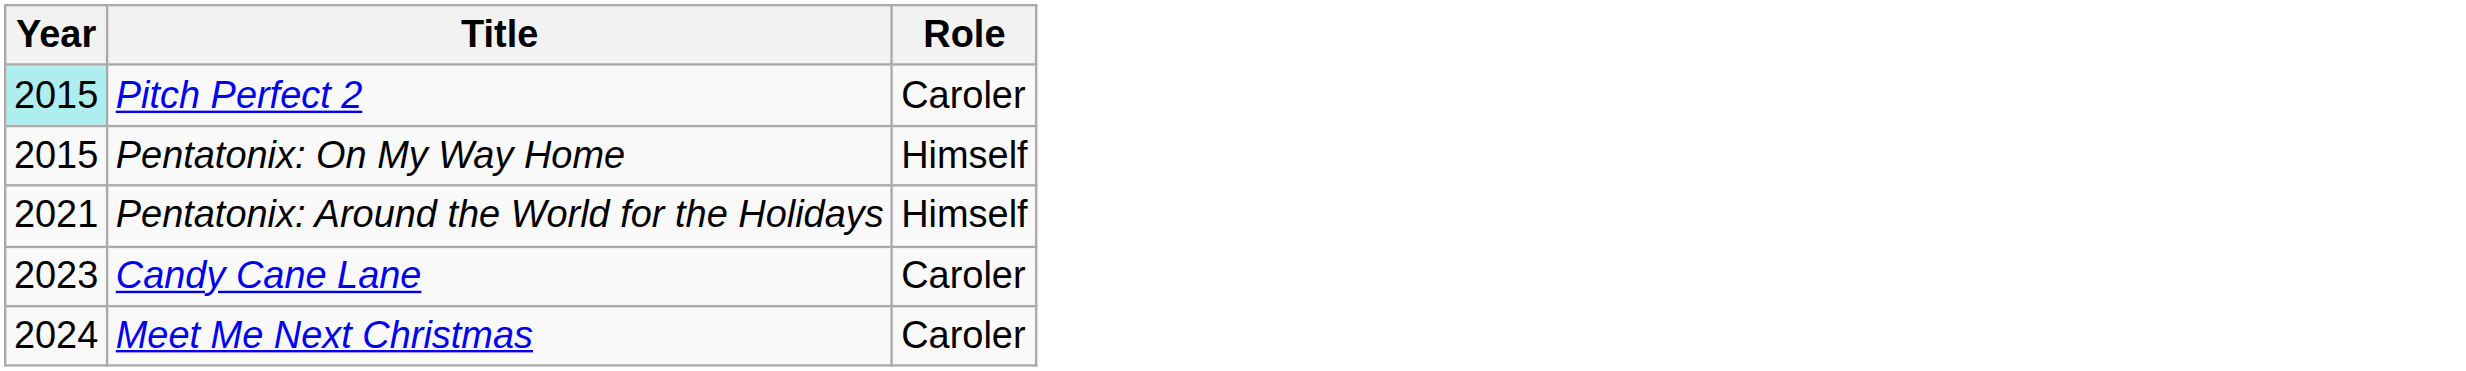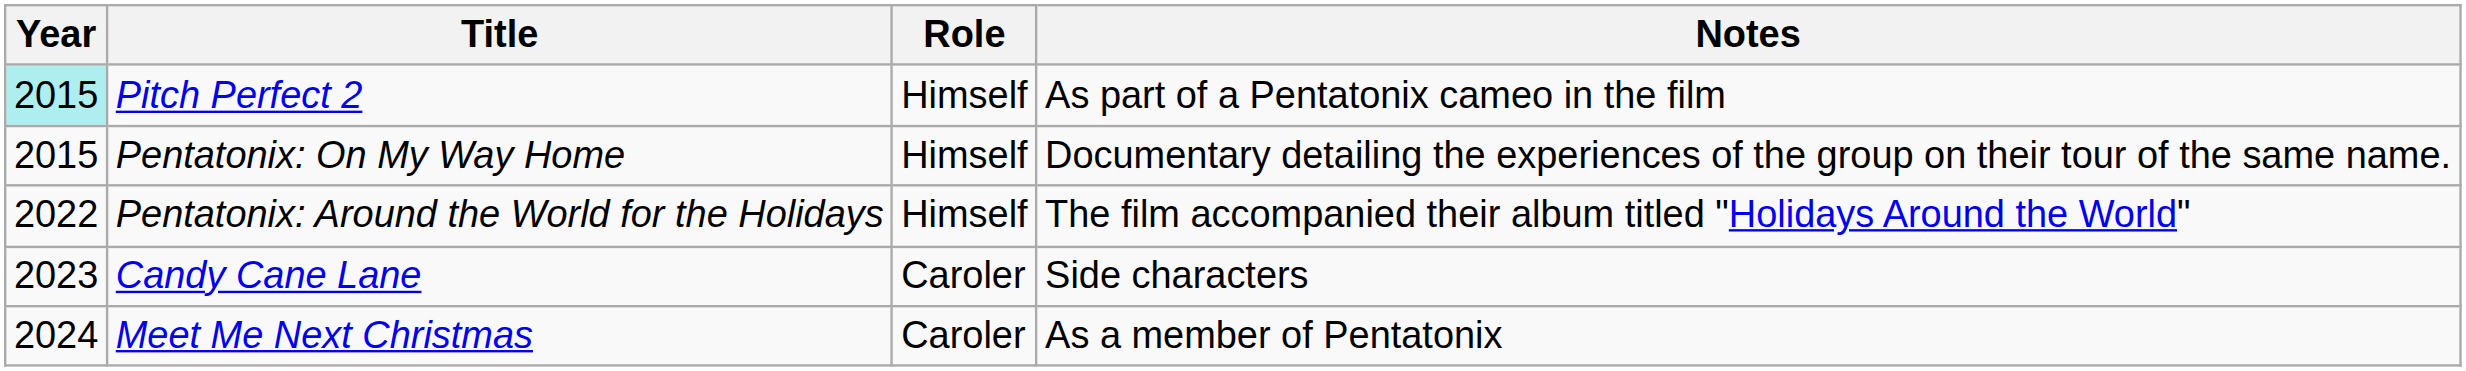 <table class="wikitable">
 <tr>
 <th>Year</th>
 <th>Title</th>
 <th>Role</th>
+<th>Notes</th>
 </tr>
 <tr>
 <td style="background: paleturquoise;">2015</td>
 <td><em><a href='#'>Pitch Perfect 2</a></em></td>
-<td>Caroler</td>
+<td>Himself</td>
+<td>As part of a Pentatonix cameo in the film</td>
 </tr>
 <tr>
 <td>2015</td>
 <td><em>Pentatonix: On My Way Home</em></td>
 <td>Himself</td>
+<td>Documentary detailing the experiences of the group on their tour of the same name.</td>
 </tr>
 <tr>
-<td>2021</td>
+<td>2022</td>
 <td><em>Pentatonix: Around the World for the Holidays</em></td>
 <td>Himself</td>
+<td>The film accompanied their album titled "<a href='#'>Holidays Around the World</a>"</td>
 </tr>
 <tr>
 <td>2023</td>
 <td><em><a href='#'>Candy Cane Lane</a></em></td>
 <td>Caroler</td>
+<td>Side characters</td>
 </tr>
 <tr>
 <td>2024</td>
 <td><em><a href='#'>Meet Me Next Christmas</a></em></td>
 <td>Caroler</td>
+<td>As a member of Pentatonix</td>
 </tr>
 </table>
